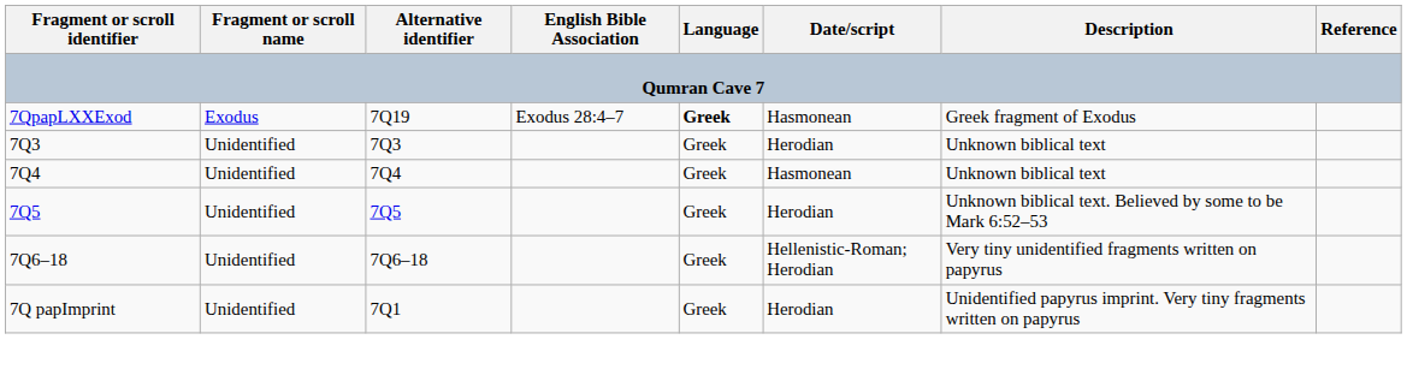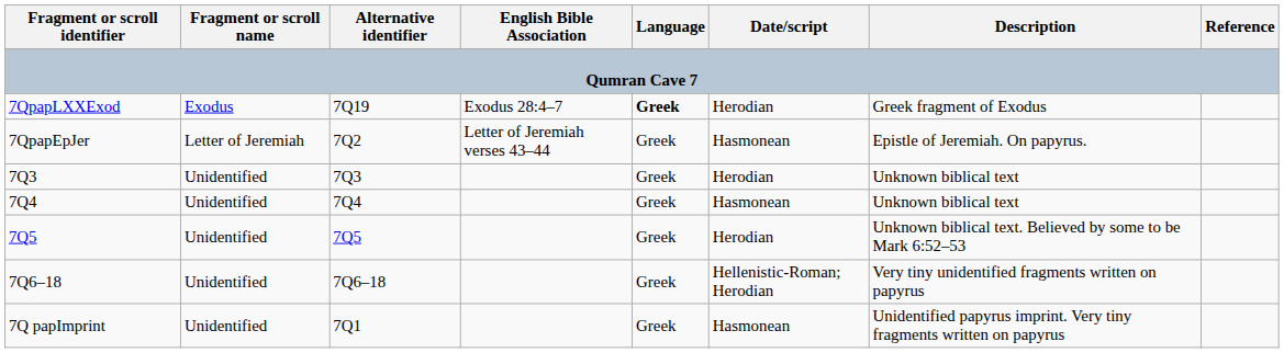 <table class="wikitable collapsible collapsed">
 <tr>
 <th>Fragment or scroll identifier</th>
 <th>Fragment or scroll name</th>
 <th>Alternative identifier</th>
 <th>English Bible Association</th>
 <th>Language</th>
 <th>Date/script</th>
 <th>Description</th>
 <th>Reference</th>
 </tr>
 <tr>
 <th colspan="8" style="background:#b8c7d6;"><br>Qumran Cave 7</th>
 </tr>
 <tr>
 <td><a href='#'>7QpapLXXExod</a></td>
 <td><a href='#'>Exodus</a></td>
 <td>7Q19</td>
 <td>Exodus 28:4–7</td>
 <td><strong>Greek</strong></td>
+<td>Herodian</td>
+<td>Greek fragment of Exodus</td>
+<td></td>
+</tr>
+<tr>
+<td>7QpapEpJer</td>
+<td>Letter of Jeremiah</td>
+<td>7Q2</td>
+<td>Letter of Jeremiah verses 43–44 </td>
+<td>Greek</td>
 <td>Hasmonean</td>
-<td>Greek fragment of Exodus</td>
+<td>Epistle of Jeremiah. On papyrus.</td>
 <td></td>
 </tr>
 <tr>
 <td>7Q3</td>
 <td>Unidentified</td>
 <td>7Q3</td>
 <td></td>
 <td>Greek</td>
 <td>Herodian</td>
 <td>Unknown biblical text</td>
 <td></td>
 </tr>
 <tr>
 <td>7Q4</td>
 <td>Unidentified</td>
 <td>7Q4</td>
 <td></td>
 <td>Greek</td>
 <td>Hasmonean</td>
 <td>Unknown biblical text</td>
 <td></td>
 </tr>
 <tr>
 <td><a href='#'>7Q5</a></td>
 <td>Unidentified</td>
 <td><a href='#'>7Q5</a></td>
 <td></td>
 <td>Greek</td>
 <td>Herodian</td>
 <td>Unknown biblical text. Believed by some to be Mark 6:52–53</td>
 <td></td>
 </tr>
 <tr>
 <td>7Q6–18</td>
 <td>Unidentified</td>
 <td>7Q6–18</td>
 <td></td>
 <td>Greek</td>
 <td>Hellenistic-Roman; Herodian</td>
 <td>Very tiny unidentified fragments written on papyrus</td>
 <td></td>
 </tr>
 <tr>
 <td>7Q papImprint</td>
 <td>Unidentified</td>
 <td>7Q1</td>
 <td></td>
 <td>Greek</td>
-<td>Herodian</td>
+<td>Hasmonean</td>
 <td>Unidentified papyrus imprint. Very tiny fragments written on papyrus</td>
 <td></td>
 </tr>
 </table>
